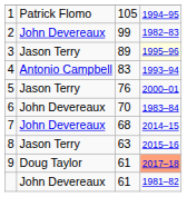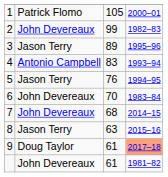 <table class="wikitable">
 <tr>
 </tr>
 <tr>
 <td>1</td>
 <td>Patrick Flomo</td>
 <td>105</td>
-<td style="font-size:80%;"><a href='#'>1994–95</a></td>
+<td style="font-size:80%;"><a href='#'>2000–01</a></td>
 </tr>
 <tr>
 <td>2</td>
 <td><a href='#'>John Devereaux</a></td>
 <td>99</td>
 <td style="font-size:80%;"><a href='#'>1982–83</a></td>
 </tr>
 <tr>
 <td>3</td>
 <td>Jason Terry</td>
 <td>89</td>
-<td style="background: lightyellow; font-size:80%;"><a href='#'>1995–96</a></td>
+<td style="font-size:80%;"><a href='#'>1995–96</a></td>
 </tr>
 <tr>
 <td>4</td>
 <td><a href='#'>Antonio Campbell</a></td>
 <td>83</td>
 <td style="font-size:80%;"><a href='#'>1993–94</a></td>
 </tr>
 <tr>
 <td>5</td>
 <td>Jason Terry</td>
 <td>76</td>
-<td style="font-size:80%;"><a href='#'>2000–01</a></td>
+<td style="font-size:80%;"><a href='#'>1994–95</a></td>
 </tr>
 <tr>
 <td>6</td>
 <td>John Devereaux</td>
 <td>70</td>
 <td style="font-size:80%;"><a href='#'>1983–84</a></td>
 </tr>
 <tr>
 <td>7</td>
 <td><a href='#'>John Devereaux</a></td>
 <td>68</td>
 <td style="font-size:80%;"><a href='#'>2014–15</a></td>
 </tr>
 <tr>
 <td>8</td>
 <td>Jason Terry</td>
 <td>63</td>
 <td style="font-size:80%;"><a href='#'>2015–16</a></td>
 </tr>
 <tr>
 <td>9</td>
 <td>Doug Taylor</td>
 <td>61</td>
 <td style="background: lightsalmon; font-size:80%;"><a href='#'>2017–18</a></td>
 </tr>
 <tr>
 <td></td>
 <td>John Devereaux</td>
 <td>61</td>
 <td style="font-size:80%;"><a href='#'>1981–82</a></td>
 </tr>
 </table>
